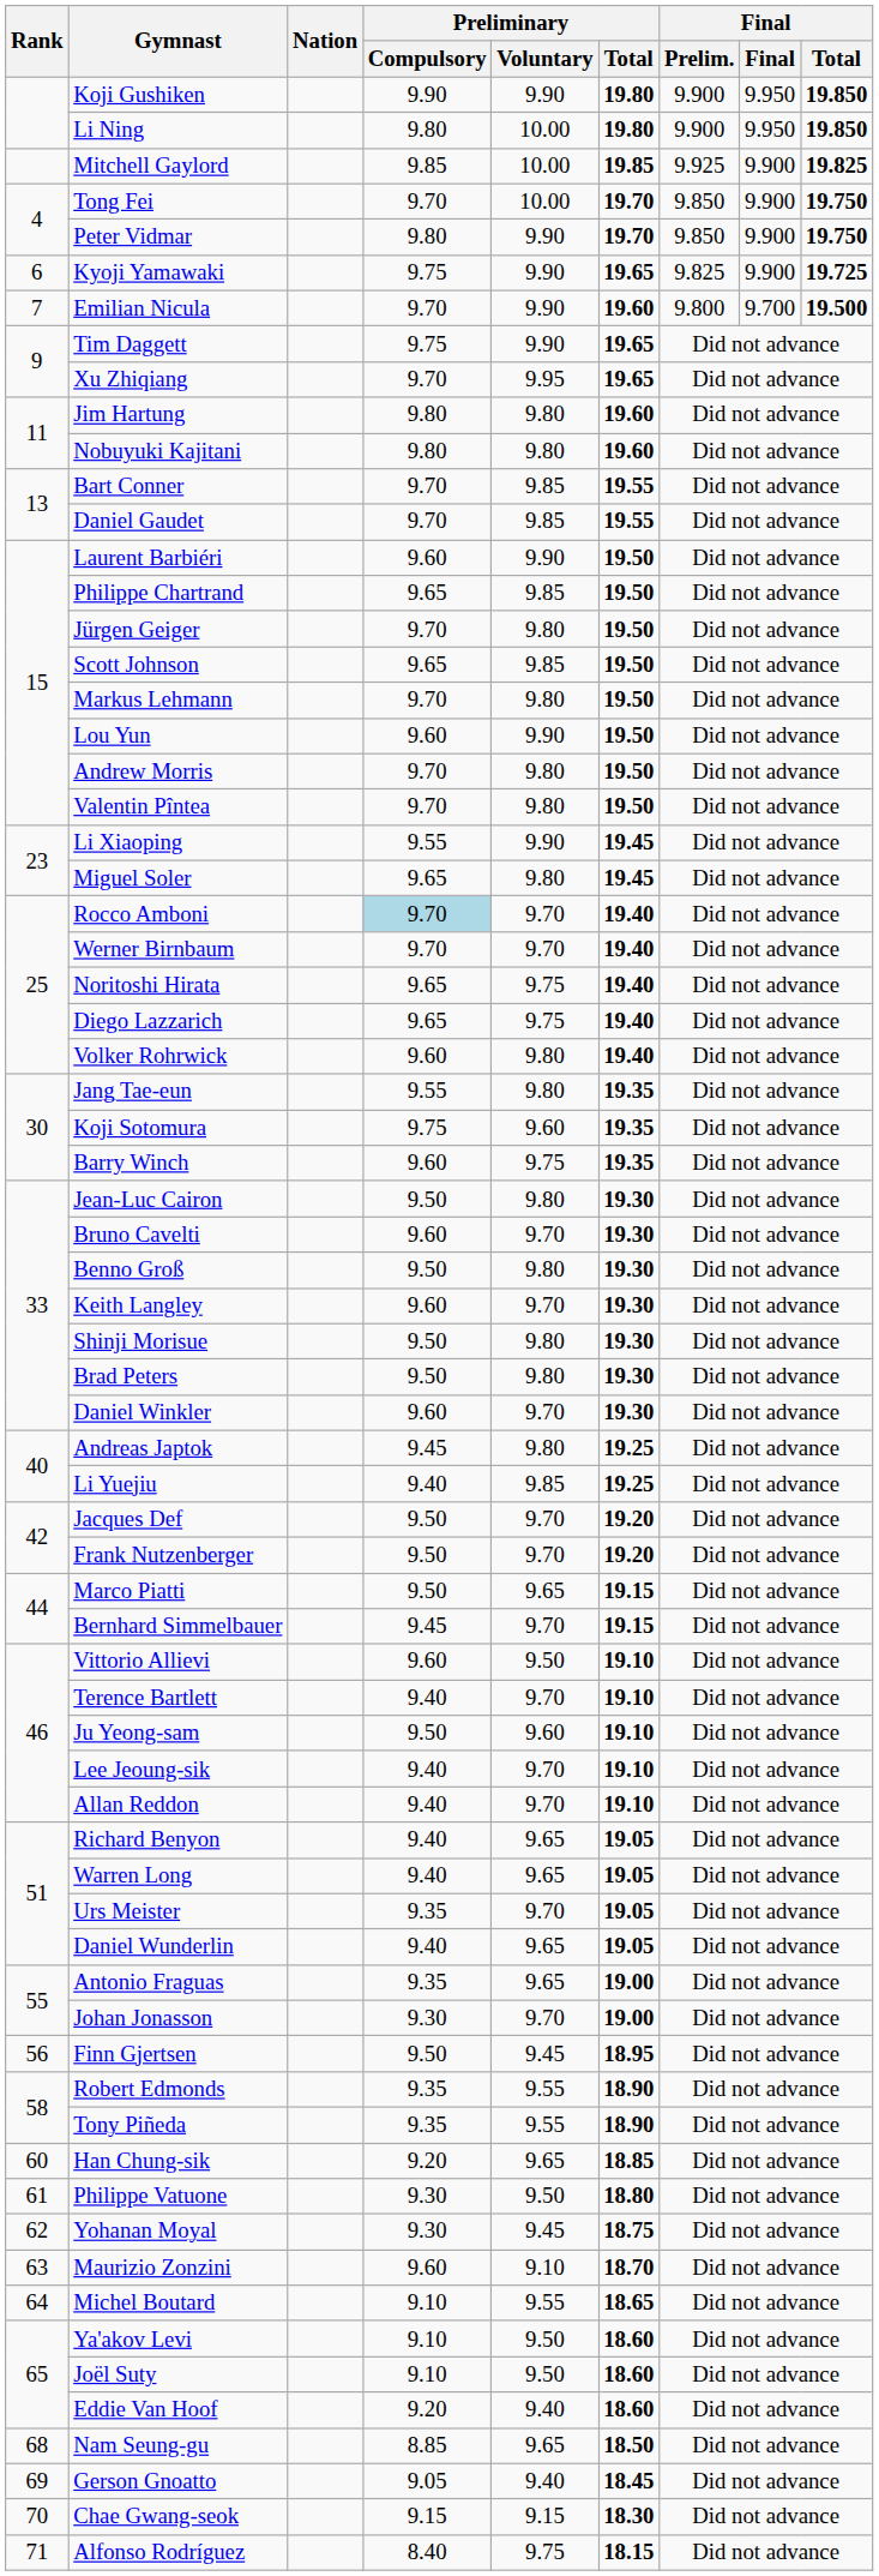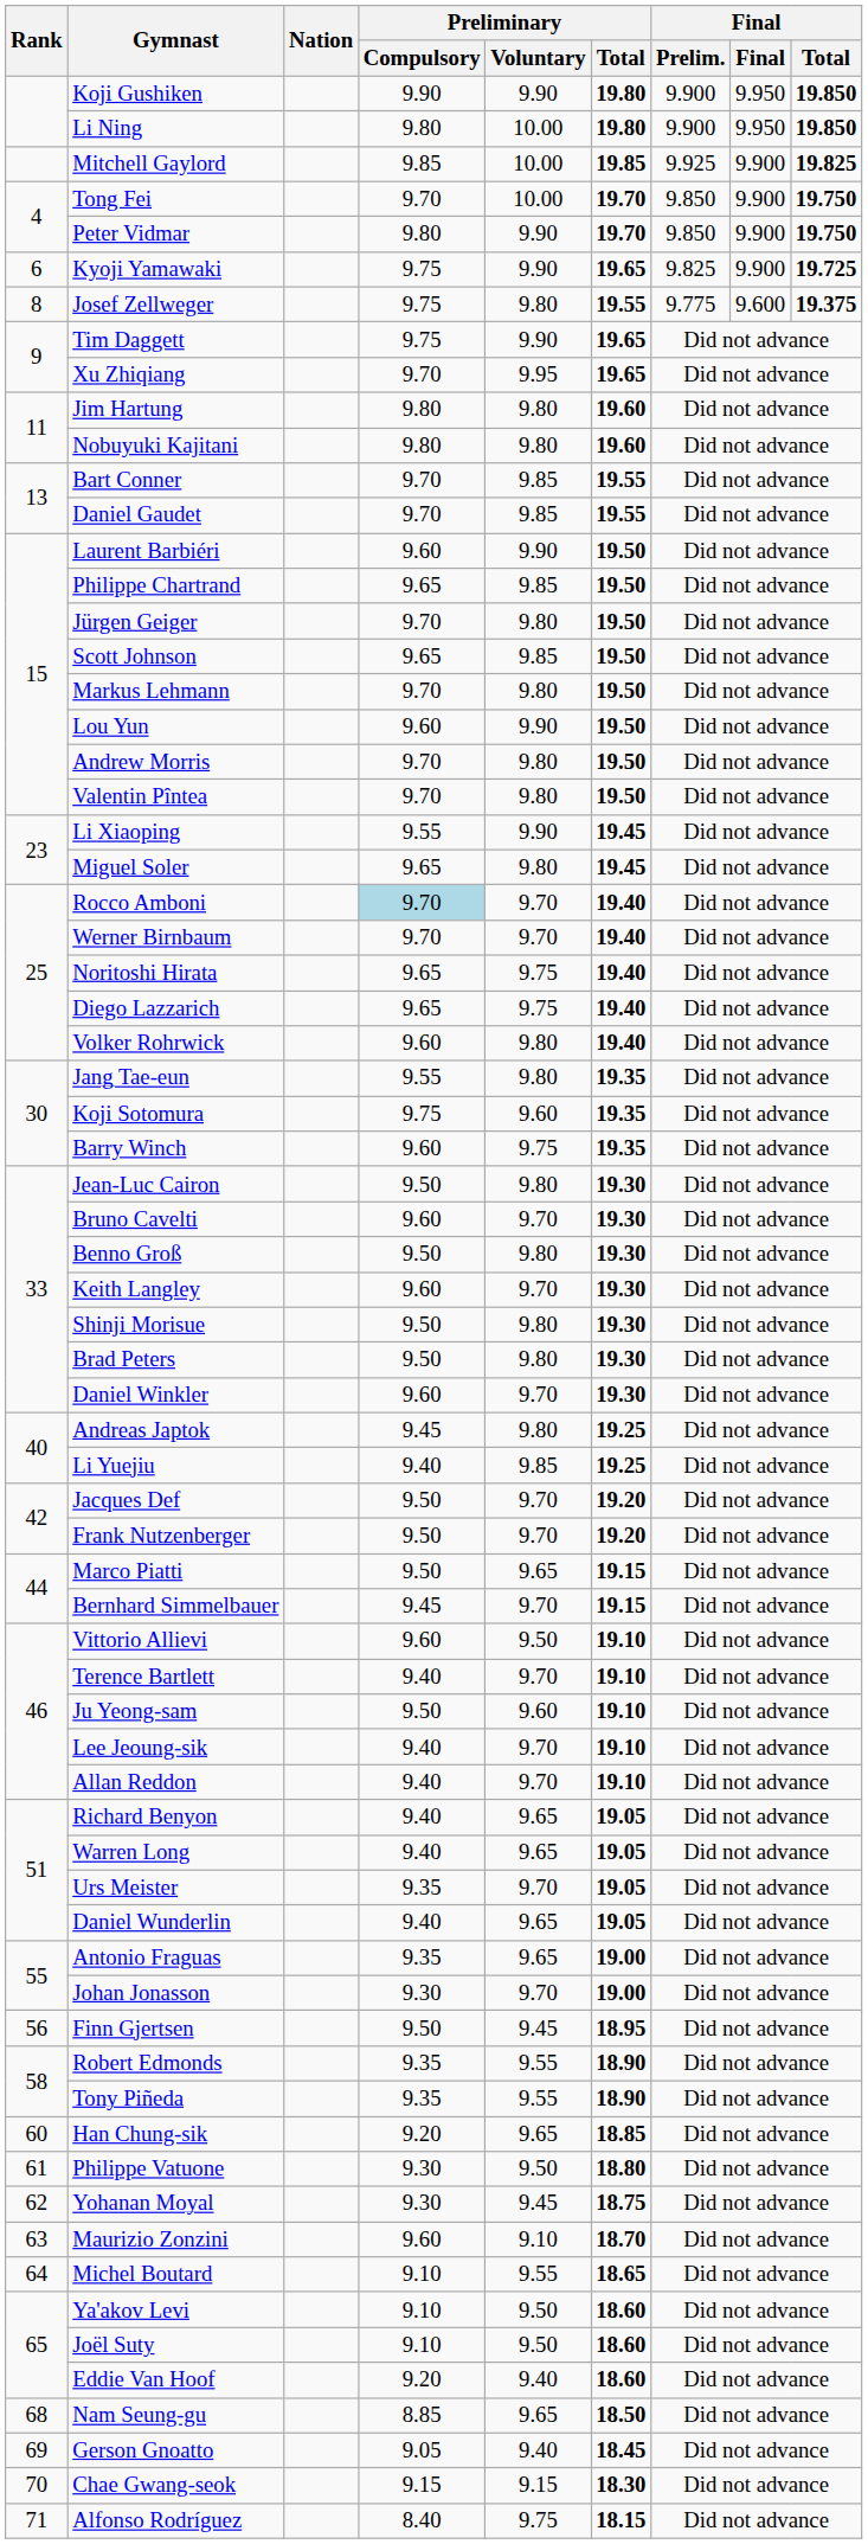 <table class="wikitable sortable" style="text-align:center">
 <tr>
 <th rowspan=2>Rank</th>
 <th rowspan=2>Gymnast</th>
 <th rowspan=2>Nation</th>
 <th colspan=3>Preliminary</th>
 <th colspan=3>Final</th>
 </tr>
 <tr>
 <th>Compulsory</th>
 <th>Voluntary</th>
 <th>Total</th>
 <th> Prelim.</th>
 <th>Final</th>
 <th>Total</th>
 </tr>
 <tr>
 <td rowspan=2></td>
 <td align=left data-sort-value=Gushiken><a href='#'>Koji Gushiken</a></td>
 <td align=left></td>
 <td>9.90</td>
 <td>9.90</td>
 <td><strong>19.80</strong></td>
 <td>9.900</td>
 <td>9.950</td>
 <td><strong>19.850</strong></td>
 </tr>
 <tr>
 <td align=left data-sort-value=Li><a href='#'>Li Ning</a></td>
 <td align=left></td>
 <td>9.80</td>
 <td>10.00</td>
 <td><strong>19.80</strong></td>
 <td>9.900</td>
 <td>9.950</td>
 <td><strong>19.850</strong></td>
 </tr>
 <tr>
 <td></td>
 <td align=left data-sort-value=Gaylord><a href='#'>Mitchell Gaylord</a></td>
 <td align=left></td>
 <td>9.85</td>
 <td>10.00</td>
 <td><strong>19.85</strong></td>
 <td>9.925</td>
 <td>9.900</td>
 <td><strong>19.825</strong></td>
 </tr>
 <tr>
 <td rowspan=2>4</td>
 <td align=left data-sort-value=Tong><a href='#'>Tong Fei</a></td>
 <td align=left></td>
 <td>9.70</td>
 <td>10.00</td>
 <td><strong>19.70</strong></td>
 <td>9.850</td>
 <td>9.900</td>
 <td><strong>19.750</strong></td>
 </tr>
 <tr>
 <td align=left data-sort-value=Vidmar><a href='#'>Peter Vidmar</a></td>
 <td align=left></td>
 <td>9.80</td>
 <td>9.90</td>
 <td><strong>19.70</strong></td>
 <td>9.850</td>
 <td>9.900</td>
 <td><strong>19.750</strong></td>
 </tr>
 <tr>
 <td>6</td>
 <td align=left data-sort-value=Yamawaki><a href='#'>Kyoji Yamawaki</a></td>
 <td align=left></td>
 <td>9.75</td>
 <td>9.90</td>
 <td><strong>19.65</strong></td>
 <td>9.825</td>
 <td>9.900</td>
 <td><strong>19.725</strong></td>
 </tr>
 <tr>
-<td>7</td>
-<td align=left data-sort-value=Nicula><a href='#'>Emilian Nicula</a></td>
+<td>8</td>
+<td align=left data-sort-value=Zellweger><a href='#'>Josef Zellweger</a></td>
 <td align=left></td>
-<td>9.70</td>
-<td>9.90</td>
-<td><strong>19.60</strong></td>
-<td>9.800</td>
-<td>9.700</td>
-<td><strong>19.500</strong></td>
+<td>9.75</td>
+<td>9.80</td>
+<td><strong>19.55</strong></td>
+<td>9.775</td>
+<td>9.600</td>
+<td><strong>19.375</strong></td>
 </tr>
 <tr>
 <td rowspan=2>9</td>
 <td align=left data-sort-value=Daggett><a href='#'>Tim Daggett</a></td>
 <td align=left></td>
 <td>9.75</td>
 <td>9.90</td>
 <td><strong>19.65</strong></td>
 <td colspan=3 data-sort-value=0.00>Did not advance</td>
 </tr>
 <tr>
 <td align=left data-sort-value=Xu><a href='#'>Xu Zhiqiang</a></td>
 <td align=left></td>
 <td>9.70</td>
 <td>9.95</td>
 <td><strong>19.65</strong></td>
 <td colspan=3 data-sort-value=0.00>Did not advance</td>
 </tr>
 <tr>
 <td rowspan=2>11</td>
 <td align=left data-sort-value=Hartung><a href='#'>Jim Hartung</a></td>
 <td align=left></td>
 <td>9.80</td>
 <td>9.80</td>
 <td><strong>19.60</strong></td>
 <td colspan=3 data-sort-value=0.00>Did not advance</td>
 </tr>
 <tr>
 <td align=left data-sort-value=Kajitani><a href='#'>Nobuyuki Kajitani</a></td>
 <td align=left></td>
 <td>9.80</td>
 <td>9.80</td>
 <td><strong>19.60</strong></td>
 <td colspan=3 data-sort-value=0.00>Did not advance</td>
 </tr>
 <tr>
 <td rowspan=2>13</td>
 <td align=left data-sort-value=Conner><a href='#'>Bart Conner</a></td>
 <td align=left></td>
 <td>9.70</td>
 <td>9.85</td>
 <td><strong>19.55</strong></td>
 <td colspan=3 data-sort-value=0.00>Did not advance</td>
 </tr>
 <tr>
 <td align=left data-sort-value=Gaudet><a href='#'>Daniel Gaudet</a></td>
 <td align=left></td>
 <td>9.70</td>
 <td>9.85</td>
 <td><strong>19.55</strong></td>
 <td colspan=3 data-sort-value=0.00>Did not advance</td>
 </tr>
 <tr>
 <td rowspan=8>15</td>
 <td align=left data-sort-value=Barbiéri><a href='#'>Laurent Barbiéri</a></td>
 <td align=left></td>
 <td>9.60</td>
 <td>9.90</td>
 <td><strong>19.50</strong></td>
 <td colspan=3 data-sort-value=0.00>Did not advance</td>
 </tr>
 <tr>
 <td align=left data-sort-value=Chartrand><a href='#'>Philippe Chartrand</a></td>
 <td align=left></td>
 <td>9.65</td>
 <td>9.85</td>
 <td><strong>19.50</strong></td>
 <td colspan=3 data-sort-value=0.00>Did not advance</td>
 </tr>
 <tr>
 <td align=left data-sort-value=Geiger><a href='#'>Jürgen Geiger</a></td>
 <td align=left></td>
 <td>9.70</td>
 <td>9.80</td>
 <td><strong>19.50</strong></td>
 <td colspan=3 data-sort-value=0.00>Did not advance</td>
 </tr>
 <tr>
 <td align=left data-sort-value=Johnson><a href='#'>Scott Johnson</a></td>
 <td align=left></td>
 <td>9.65</td>
 <td>9.85</td>
 <td><strong>19.50</strong></td>
 <td colspan=3 data-sort-value=0.00>Did not advance</td>
 </tr>
 <tr>
 <td align=left data-sort-value=Lehmann><a href='#'>Markus Lehmann</a></td>
 <td align=left></td>
 <td>9.70</td>
 <td>9.80</td>
 <td><strong>19.50</strong></td>
 <td colspan=3 data-sort-value=0.00>Did not advance</td>
 </tr>
 <tr>
 <td align=left data-sort-value=Lou><a href='#'>Lou Yun</a></td>
 <td align=left></td>
 <td>9.60</td>
 <td>9.90</td>
 <td><strong>19.50</strong></td>
 <td colspan=3 data-sort-value=0.00>Did not advance</td>
 </tr>
 <tr>
 <td align=left data-sort-value=Morris><a href='#'>Andrew Morris</a></td>
 <td align=left></td>
 <td>9.70</td>
 <td>9.80</td>
 <td><strong>19.50</strong></td>
 <td colspan=3 data-sort-value=0.00>Did not advance</td>
 </tr>
 <tr>
 <td align=left data-sort-value=Pîntea><a href='#'>Valentin Pîntea</a></td>
 <td align=left></td>
 <td>9.70</td>
 <td>9.80</td>
 <td><strong>19.50</strong></td>
 <td colspan=3 data-sort-value=0.00>Did not advance</td>
 </tr>
 <tr>
 <td rowspan=2>23</td>
 <td align=left data-sort-value=Li><a href='#'>Li Xiaoping</a></td>
 <td align=left></td>
 <td>9.55</td>
 <td>9.90</td>
 <td><strong>19.45</strong></td>
 <td colspan=3 data-sort-value=0.00>Did not advance</td>
 </tr>
 <tr>
 <td align=left data-sort-value=Soler><a href='#'>Miguel Soler</a></td>
 <td align=left></td>
 <td>9.65</td>
 <td>9.80</td>
 <td><strong>19.45</strong></td>
 <td colspan=3 data-sort-value=0.00>Did not advance</td>
 </tr>
 <tr>
 <td rowspan=5>25</td>
 <td align=left data-sort-value=Amboni><a href='#'>Rocco Amboni</a></td>
 <td align=left></td>
 <td style="background: lightblue;">9.70</td>
 <td>9.70</td>
 <td><strong>19.40</strong></td>
 <td colspan=3 data-sort-value=0.00>Did not advance</td>
 </tr>
 <tr>
 <td align=left data-sort-value=Birnbaum><a href='#'>Werner Birnbaum</a></td>
 <td align=left></td>
 <td>9.70</td>
 <td>9.70</td>
 <td><strong>19.40</strong></td>
 <td colspan=3 data-sort-value=0.00>Did not advance</td>
 </tr>
 <tr>
 <td align=left data-sort-value=Hirata><a href='#'>Noritoshi Hirata</a></td>
 <td align=left></td>
 <td>9.65</td>
 <td>9.75</td>
 <td><strong>19.40</strong></td>
 <td colspan=3 data-sort-value=0.00>Did not advance</td>
 </tr>
 <tr>
 <td align=left data-sort-value=Lazzarich><a href='#'>Diego Lazzarich</a></td>
 <td align=left></td>
 <td>9.65</td>
 <td>9.75</td>
 <td><strong>19.40</strong></td>
 <td colspan=3 data-sort-value=0.00>Did not advance</td>
 </tr>
 <tr>
 <td align=left data-sort-value=Rohrwick><a href='#'>Volker Rohrwick</a></td>
 <td align=left></td>
 <td>9.60</td>
 <td>9.80</td>
 <td><strong>19.40</strong></td>
 <td colspan=3 data-sort-value=0.00>Did not advance</td>
 </tr>
 <tr>
 <td rowspan=3>30</td>
 <td align=left data-sort-value=Jang><a href='#'>Jang Tae-eun</a></td>
 <td align=left></td>
 <td>9.55</td>
 <td>9.80</td>
 <td><strong>19.35</strong></td>
 <td colspan=3 data-sort-value=0.00>Did not advance</td>
 </tr>
 <tr>
 <td align=left data-sort-value=Sotomura><a href='#'>Koji Sotomura</a></td>
 <td align=left></td>
 <td>9.75</td>
 <td>9.60</td>
 <td><strong>19.35</strong></td>
 <td colspan=3 data-sort-value=0.00>Did not advance</td>
 </tr>
 <tr>
 <td align=left data-sort-value=Winch><a href='#'>Barry Winch</a></td>
 <td align=left></td>
 <td>9.60</td>
 <td>9.75</td>
 <td><strong>19.35</strong></td>
 <td colspan=3 data-sort-value=0.00>Did not advance</td>
 </tr>
 <tr>
 <td rowspan=7>33</td>
 <td align=left data-sort-value=Cairon><a href='#'>Jean-Luc Cairon</a></td>
 <td align=left></td>
 <td>9.50</td>
 <td>9.80</td>
 <td><strong>19.30</strong></td>
 <td colspan=3 data-sort-value=0.00>Did not advance</td>
 </tr>
 <tr>
 <td align=left data-sort-value=Cavelti><a href='#'>Bruno Cavelti</a></td>
 <td align=left></td>
 <td>9.60</td>
 <td>9.70</td>
 <td><strong>19.30</strong></td>
 <td colspan=3 data-sort-value=0.00>Did not advance</td>
 </tr>
 <tr>
 <td align=left data-sort-value=Groß><a href='#'>Benno Groß</a></td>
 <td align=left></td>
 <td>9.50</td>
 <td>9.80</td>
 <td><strong>19.30</strong></td>
 <td colspan=3 data-sort-value=0.00>Did not advance</td>
 </tr>
 <tr>
 <td align=left data-sort-value=Langley><a href='#'>Keith Langley</a></td>
 <td align=left></td>
 <td>9.60</td>
 <td>9.70</td>
 <td><strong>19.30</strong></td>
 <td colspan=3 data-sort-value=0.00>Did not advance</td>
 </tr>
 <tr>
 <td align=left data-sort-value=Morisue><a href='#'>Shinji Morisue</a></td>
 <td align=left></td>
 <td>9.50</td>
 <td>9.80</td>
 <td><strong>19.30</strong></td>
 <td colspan=3 data-sort-value=0.00>Did not advance</td>
 </tr>
 <tr>
 <td align=left data-sort-value=Peters><a href='#'>Brad Peters</a></td>
 <td align=left></td>
 <td>9.50</td>
 <td>9.80</td>
 <td><strong>19.30</strong></td>
 <td colspan=3 data-sort-value=0.00>Did not advance</td>
 </tr>
 <tr>
 <td align=left data-sort-value=Winkler><a href='#'>Daniel Winkler</a></td>
 <td align=left></td>
 <td>9.60</td>
 <td>9.70</td>
 <td><strong>19.30</strong></td>
 <td colspan=3 data-sort-value=0.00>Did not advance</td>
 </tr>
 <tr>
 <td rowspan=2>40</td>
 <td align=left data-sort-value=Japtok><a href='#'>Andreas Japtok</a></td>
 <td align=left></td>
 <td>9.45</td>
 <td>9.80</td>
 <td><strong>19.25</strong></td>
 <td colspan=3 data-sort-value=0.00>Did not advance</td>
 </tr>
 <tr>
 <td align=left data-sort-value=Li><a href='#'>Li Yuejiu</a></td>
 <td align=left></td>
 <td>9.40</td>
 <td>9.85</td>
 <td><strong>19.25</strong></td>
 <td colspan=3 data-sort-value=0.00>Did not advance</td>
 </tr>
 <tr>
 <td rowspan=2>42</td>
 <td align=left data-sort-value=Def><a href='#'>Jacques Def</a></td>
 <td align=left></td>
 <td>9.50</td>
 <td>9.70</td>
 <td><strong>19.20</strong></td>
 <td colspan=3 data-sort-value=0.00>Did not advance</td>
 </tr>
 <tr>
 <td align=left data-sort-value=Nutzenberger><a href='#'>Frank Nutzenberger</a></td>
 <td align=left></td>
 <td>9.50</td>
 <td>9.70</td>
 <td><strong>19.20</strong></td>
 <td colspan=3 data-sort-value=0.00>Did not advance</td>
 </tr>
 <tr>
 <td rowspan=2>44</td>
 <td align=left data-sort-value=Piatti><a href='#'>Marco Piatti</a></td>
 <td align=left></td>
 <td>9.50</td>
 <td>9.65</td>
 <td><strong>19.15</strong></td>
 <td colspan=3 data-sort-value=0.00>Did not advance</td>
 </tr>
 <tr>
 <td align=left data-sort-value=Simmelbauer><a href='#'>Bernhard Simmelbauer</a></td>
 <td align=left></td>
 <td>9.45</td>
 <td>9.70</td>
 <td><strong>19.15</strong></td>
 <td colspan=3 data-sort-value=0.00>Did not advance</td>
 </tr>
 <tr>
 <td rowspan=5>46</td>
 <td align=left data-sort-value=Allievi><a href='#'>Vittorio Allievi</a></td>
 <td align=left></td>
 <td>9.60</td>
 <td>9.50</td>
 <td><strong>19.10</strong></td>
 <td colspan=3 data-sort-value=0.00>Did not advance</td>
 </tr>
 <tr>
 <td align=left data-sort-value=Bartlett><a href='#'>Terence Bartlett</a></td>
 <td align=left></td>
 <td>9.40</td>
 <td>9.70</td>
 <td><strong>19.10</strong></td>
 <td colspan=3 data-sort-value=0.00>Did not advance</td>
 </tr>
 <tr>
 <td align=left data-sort-value=Ju><a href='#'>Ju Yeong-sam</a></td>
 <td align=left></td>
 <td>9.50</td>
 <td>9.60</td>
 <td><strong>19.10</strong></td>
 <td colspan=3 data-sort-value=0.00>Did not advance</td>
 </tr>
 <tr>
 <td align=left data-sort-value=Lee><a href='#'>Lee Jeoung-sik</a></td>
 <td align=left></td>
 <td>9.40</td>
 <td>9.70</td>
 <td><strong>19.10</strong></td>
 <td colspan=3 data-sort-value=0.00>Did not advance</td>
 </tr>
 <tr>
 <td align=left data-sort-value=Reddon><a href='#'>Allan Reddon</a></td>
 <td align=left></td>
 <td>9.40</td>
 <td>9.70</td>
 <td><strong>19.10</strong></td>
 <td colspan=3 data-sort-value=0.00>Did not advance</td>
 </tr>
 <tr>
 <td rowspan=4>51</td>
 <td align=left data-sort-value=Benyon><a href='#'>Richard Benyon</a></td>
 <td align=left></td>
 <td>9.40</td>
 <td>9.65</td>
 <td><strong>19.05</strong></td>
 <td colspan=3 data-sort-value=0.00>Did not advance</td>
 </tr>
 <tr>
 <td align=left data-sort-value=Long><a href='#'>Warren Long</a></td>
 <td align=left></td>
 <td>9.40</td>
 <td>9.65</td>
 <td><strong>19.05</strong></td>
 <td colspan=3 data-sort-value=0.00>Did not advance</td>
 </tr>
 <tr>
 <td align=left data-sort-value=Meister><a href='#'>Urs Meister</a></td>
 <td align=left></td>
 <td>9.35</td>
 <td>9.70</td>
 <td><strong>19.05</strong></td>
 <td colspan=3 data-sort-value=0.00>Did not advance</td>
 </tr>
 <tr>
 <td align=left data-sort-value=Wunderlin><a href='#'>Daniel Wunderlin</a></td>
 <td align=left></td>
 <td>9.40</td>
 <td>9.65</td>
 <td><strong>19.05</strong></td>
 <td colspan=3 data-sort-value=0.00>Did not advance</td>
 </tr>
 <tr>
 <td rowspan=2>55</td>
 <td align=left data-sort-value=Fraguas><a href='#'>Antonio Fraguas</a></td>
 <td align=left></td>
 <td>9.35</td>
 <td>9.65</td>
 <td><strong>19.00</strong></td>
 <td colspan=3 data-sort-value=0.00>Did not advance</td>
 </tr>
 <tr>
 <td align=left data-sort-value=Jonasson><a href='#'>Johan Jonasson</a></td>
 <td align=left></td>
 <td>9.30</td>
 <td>9.70</td>
 <td><strong>19.00</strong></td>
 <td colspan=3 data-sort-value=0.00>Did not advance</td>
 </tr>
 <tr>
 <td>56</td>
 <td align=left data-sort-value=Gjertsen><a href='#'>Finn Gjertsen</a></td>
 <td align=left></td>
 <td>9.50</td>
 <td>9.45</td>
 <td><strong>18.95</strong></td>
 <td colspan=3 data-sort-value=0.00>Did not advance</td>
 </tr>
 <tr>
 <td rowspan=2>58</td>
 <td align=left data-sort-value=Edmonds><a href='#'>Robert Edmonds</a></td>
 <td align=left></td>
 <td>9.35</td>
 <td>9.55</td>
 <td><strong>18.90</strong></td>
 <td colspan=3 data-sort-value=0.00>Did not advance</td>
 </tr>
 <tr>
 <td align=left data-sort-value=Piñeda><a href='#'>Tony Piñeda</a></td>
 <td align=left></td>
 <td>9.35</td>
 <td>9.55</td>
 <td><strong>18.90</strong></td>
 <td colspan=3 data-sort-value=0.00>Did not advance</td>
 </tr>
 <tr>
 <td>60</td>
 <td align=left data-sort-value=Han><a href='#'>Han Chung-sik</a></td>
 <td align=left></td>
 <td>9.20</td>
 <td>9.65</td>
 <td><strong>18.85</strong></td>
 <td colspan=3 data-sort-value=0.00>Did not advance</td>
 </tr>
 <tr>
 <td>61</td>
 <td align=left data-sort-value=Vatuone><a href='#'>Philippe Vatuone</a></td>
 <td align=left></td>
 <td>9.30</td>
 <td>9.50</td>
 <td><strong>18.80</strong></td>
 <td colspan=3 data-sort-value=0.00>Did not advance</td>
 </tr>
 <tr>
 <td>62</td>
 <td align=left data-sort-value=Moyal><a href='#'>Yohanan Moyal</a></td>
 <td align=left></td>
 <td>9.30</td>
 <td>9.45</td>
 <td><strong>18.75</strong></td>
 <td colspan=3 data-sort-value=0.00>Did not advance</td>
 </tr>
 <tr>
 <td>63</td>
 <td align=left data-sort-value=Zonzini><a href='#'>Maurizio Zonzini</a></td>
 <td align=left></td>
 <td>9.60</td>
 <td>9.10</td>
 <td><strong>18.70</strong></td>
 <td colspan=3 data-sort-value=0.00>Did not advance</td>
 </tr>
 <tr>
 <td>64</td>
 <td align=left data-sort-value=Boutard><a href='#'>Michel Boutard</a></td>
 <td align=left></td>
 <td>9.10</td>
 <td>9.55</td>
 <td><strong>18.65</strong></td>
 <td colspan=3 data-sort-value=0.00>Did not advance</td>
 </tr>
 <tr>
 <td rowspan=3>65</td>
 <td align=left data-sort-value=Levi><a href='#'>Ya'akov Levi</a></td>
 <td align=left></td>
 <td>9.10</td>
 <td>9.50</td>
 <td><strong>18.60</strong></td>
 <td colspan=3 data-sort-value=0.00>Did not advance</td>
 </tr>
 <tr>
 <td align=left data-sort-value=Suty><a href='#'>Joël Suty</a></td>
 <td align=left></td>
 <td>9.10</td>
 <td>9.50</td>
 <td><strong>18.60</strong></td>
 <td colspan=3 data-sort-value=0.00>Did not advance</td>
 </tr>
 <tr>
 <td align=left data-sort-value=Van Hoof><a href='#'>Eddie Van Hoof</a></td>
 <td align=left></td>
 <td>9.20</td>
 <td>9.40</td>
 <td><strong>18.60</strong></td>
 <td colspan=3 data-sort-value=0.00>Did not advance</td>
 </tr>
 <tr>
 <td>68</td>
 <td align=left data-sort-value=Nam><a href='#'>Nam Seung-gu</a></td>
 <td align=left></td>
 <td>8.85</td>
 <td>9.65</td>
 <td><strong>18.50</strong></td>
 <td colspan=3 data-sort-value=0.00>Did not advance</td>
 </tr>
 <tr>
 <td>69</td>
 <td align=left data-sort-value=Gnoatto><a href='#'>Gerson Gnoatto</a></td>
 <td align=left></td>
 <td>9.05</td>
 <td>9.40</td>
 <td><strong>18.45</strong></td>
 <td colspan=3 data-sort-value=0.00>Did not advance</td>
 </tr>
 <tr>
 <td>70</td>
 <td align=left data-sort-value=Chae><a href='#'>Chae Gwang-seok</a></td>
 <td align=left></td>
 <td>9.15</td>
 <td>9.15</td>
 <td><strong>18.30</strong></td>
 <td colspan=3 data-sort-value=0.00>Did not advance</td>
 </tr>
 <tr>
 <td>71</td>
 <td align=left data-sort-value=Rodríguez><a href='#'>Alfonso Rodríguez</a></td>
 <td align=left></td>
 <td>8.40</td>
 <td>9.75</td>
 <td><strong>18.15</strong></td>
 <td colspan=3 data-sort-value=0.00>Did not advance</td>
 </tr>
 </table>
